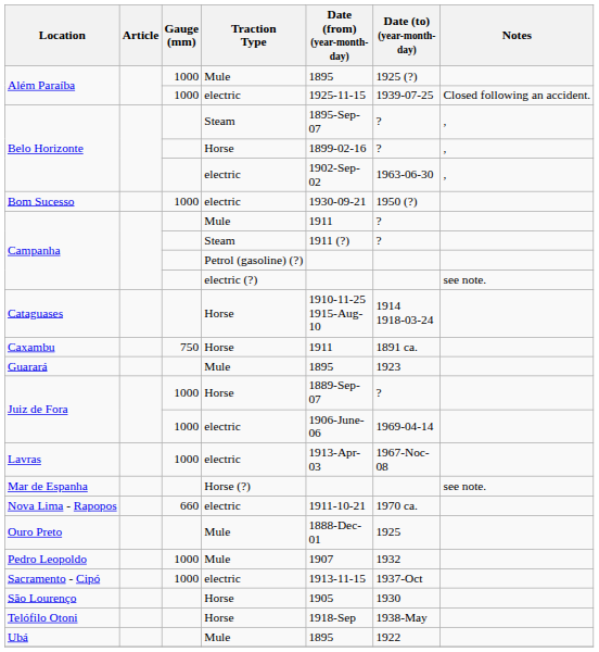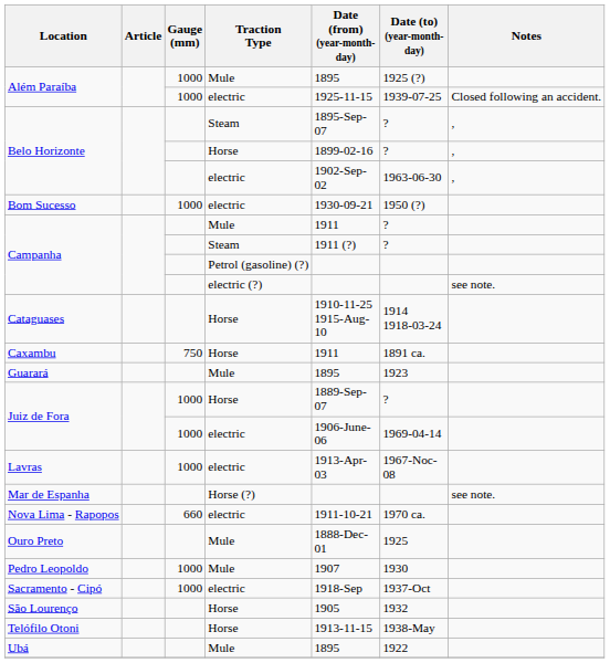 <table class="wikitable sortable">
 <tr>
 <th>Location</th>
 <th>Article</th>
 <th>Gauge<br> (mm)</th>
 <th>Traction<br>Type</th>
 <th width=80px>Date (from)<br><small>(year-month-day)</small></th>
 <th width=80px>Date (to)<br><small>(year-month-day)</small></th>
 <th>Notes</th>
 </tr>
 <tr>
 <td rowspan="2"><a href='#'>Além Paraíba</a></td>
 <td rowspan="2"> </td>
 <td align=right>1000</td>
 <td>Mule</td>
 <td>1895</td>
 <td>1925 (?)</td>
 <td></td>
 </tr>
 <tr>
 <td align=right>1000</td>
 <td>electric</td>
 <td>1925-11-15</td>
 <td>1939-07-25</td>
 <td> Closed following an accident.</td>
 </tr>
 <tr>
 <td rowspan="3"><a href='#'>Belo Horizonte</a></td>
 <td rowspan="3"> </td>
 <td align=right></td>
 <td>Steam</td>
 <td>1895-Sep-07</td>
 <td>?</td>
 <td>, </td>
 </tr>
 <tr>
 <td align=right></td>
 <td>Horse</td>
 <td>1899-02-16</td>
 <td>?</td>
 <td>, </td>
 </tr>
 <tr>
 <td align=right></td>
 <td>electric</td>
 <td>1902-Sep-02</td>
 <td>1963-06-30</td>
 <td>, </td>
 </tr>
 <tr>
 <td><a href='#'>Bom Sucesso</a></td>
 <td> </td>
 <td align=right>1000</td>
 <td>electric</td>
 <td>1930-09-21</td>
 <td>1950 (?)</td>
 <td></td>
 </tr>
 <tr>
 <td rowspan="4"><a href='#'>Campanha</a></td>
 <td rowspan="4"> </td>
 <td align=right></td>
 <td>Mule</td>
 <td>1911</td>
 <td>?</td>
 <td></td>
 </tr>
 <tr>
 <td align=right></td>
 <td>Steam</td>
 <td>1911 (?)</td>
 <td>?</td>
 <td></td>
 </tr>
 <tr>
 <td align=right></td>
 <td>Petrol (gasoline) (?)</td>
 <td></td>
 <td> </td>
 <td></td>
 </tr>
 <tr>
 <td align=right></td>
 <td>electric (?)</td>
 <td> </td>
 <td> </td>
 <td> see note.</td>
 </tr>
 <tr>
 <td><a href='#'>Cataguases</a></td>
 <td> </td>
 <td align=right></td>
 <td>Horse</td>
 <td>1910-11-25 <br>1915-Aug-10</td>
 <td>1914<br>1918-03-24</td>
 <td></td>
 </tr>
 <tr>
 <td><a href='#'>Caxambu</a></td>
 <td> </td>
 <td align=right>750</td>
 <td>Horse</td>
 <td>1911</td>
 <td>1891 ca.</td>
 <td></td>
 </tr>
 <tr>
 <td><a href='#'>Guarará</a></td>
 <td> </td>
 <td align=right></td>
 <td>Mule</td>
 <td>1895</td>
 <td>1923</td>
 <td></td>
 </tr>
 <tr>
 <td rowspan=2><a href='#'>Juiz de Fora</a></td>
 <td rowspan=2> </td>
 <td align=right>1000</td>
 <td>Horse</td>
 <td>1889-Sep-07</td>
 <td>?</td>
 <td></td>
 </tr>
 <tr>
 <td align=right>1000</td>
 <td>electric</td>
 <td>1906-June-06</td>
 <td>1969-04-14</td>
 <td></td>
 </tr>
 <tr>
 <td><a href='#'>Lavras</a></td>
 <td> </td>
 <td align=right>1000</td>
 <td>electric</td>
 <td>1913-Apr-03</td>
 <td>1967-Noc-08</td>
 <td></td>
 </tr>
 <tr>
 <td><a href='#'>Mar de Espanha</a></td>
 <td> </td>
 <td align=right></td>
 <td>Horse (?)</td>
 <td> </td>
 <td> </td>
 <td> see note.</td>
 </tr>
 <tr>
 <td><a href='#'>Nova Lima</a> - <a href='#'>Rapopos</a></td>
 <td> </td>
 <td align=right>660</td>
 <td>electric</td>
 <td>1911-10-21</td>
 <td>1970 ca.</td>
 <td></td>
 </tr>
 <tr>
 <td><a href='#'>Ouro Preto</a></td>
 <td> </td>
 <td align=right></td>
 <td>Mule</td>
 <td>1888-Dec-01</td>
 <td>1925</td>
 <td></td>
 </tr>
 <tr>
 <td><a href='#'>Pedro Leopoldo</a></td>
 <td> </td>
 <td align=right>1000</td>
 <td>Mule</td>
 <td>1907</td>
-<td>1932</td>
+<td>1930</td>
 <td></td>
 </tr>
 <tr>
 <td><a href='#'>Sacramento</a> - <a href='#'>Cipó</a></td>
 <td> </td>
 <td align=right>1000</td>
 <td>electric</td>
-<td>1913-11-15</td>
+<td>1918-Sep</td>
 <td>1937-Oct</td>
 <td></td>
 </tr>
 <tr>
 <td><a href='#'>São Lourenço</a></td>
 <td> </td>
 <td align=right></td>
 <td>Horse</td>
 <td>1905</td>
-<td>1930</td>
+<td>1932</td>
 <td></td>
 </tr>
 <tr>
 <td><a href='#'>Telófilo Otoni</a></td>
 <td> </td>
 <td align=right></td>
 <td>Horse</td>
-<td>1918-Sep</td>
+<td>1913-11-15</td>
 <td>1938-May</td>
 <td></td>
 </tr>
 <tr>
 <td><a href='#'>Ubá</a></td>
 <td> </td>
 <td align=right></td>
 <td>Mule</td>
 <td>1895</td>
 <td>1922</td>
 <td></td>
 </tr>
 <tr>
 </tr>
 </table>
